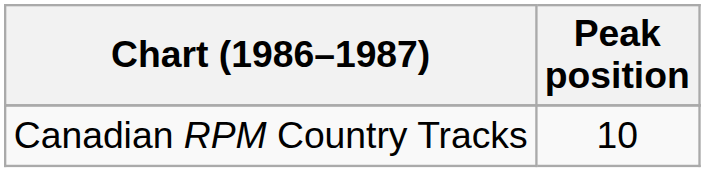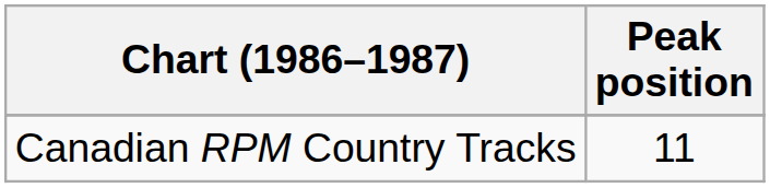 <table class="wikitable sortable">
 <tr>
 <th align="left">Chart (1986–1987)</th>
 <th align="center">Peak<br>position</th>
 </tr>
 <tr>
 </tr>
 <tr>
 <td align="left">Canadian <em>RPM</em> Country Tracks</td>
-<td align="center">10</td>
+<td align="center">11</td>
 </tr>
 </table>
